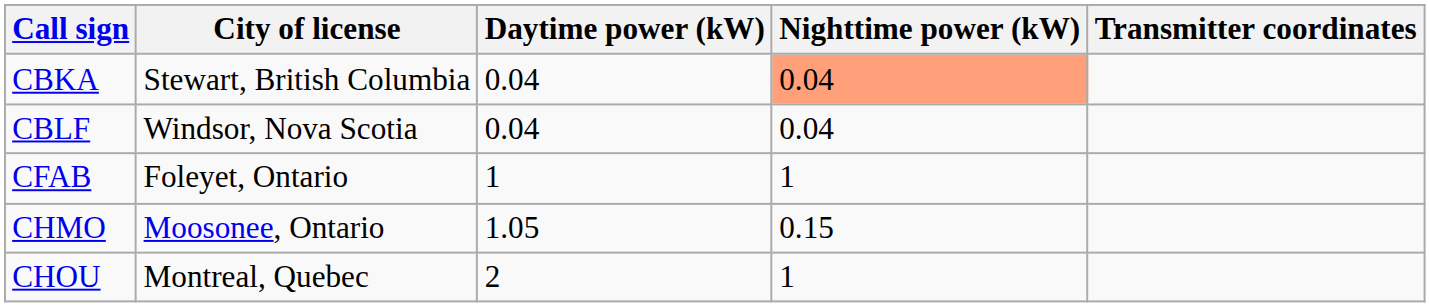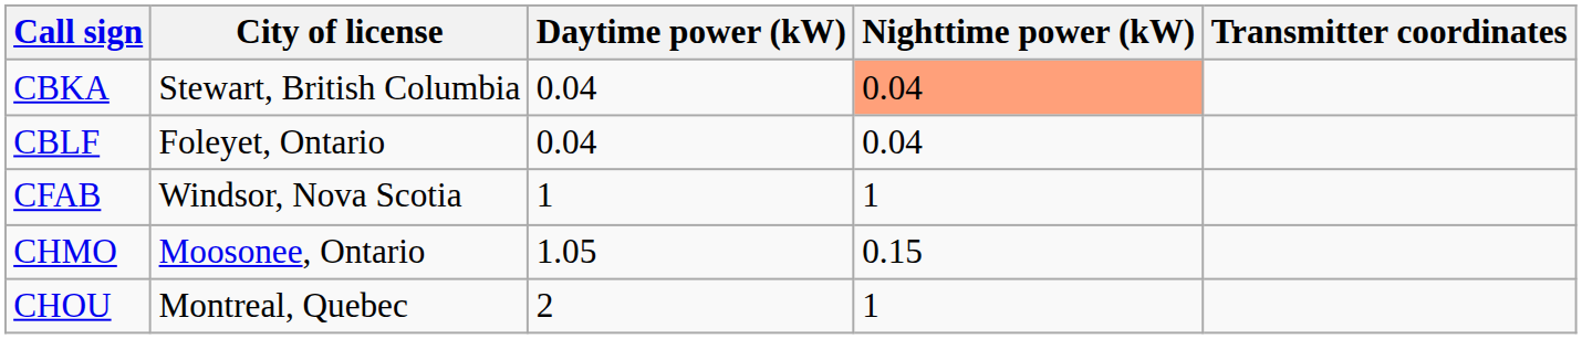 <table class="wikitable sortable">
 <tr>
 <th><a href='#'>Call sign</a></th>
 <th>City of license</th>
 <th>Daytime power (kW)</th>
 <th>Nighttime power (kW)</th>
 <th>Transmitter coordinates</th>
 </tr>
 <tr>
 <td><a href='#'>CBKA</a></td>
 <td>Stewart, British Columbia</td>
 <td>0.04</td>
 <td style="background: lightsalmon;">0.04</td>
 <td></td>
 </tr>
 <tr>
 <td><a href='#'>CBLF</a></td>
-<td>Windsor, Nova Scotia</td>
+<td>Foleyet, Ontario</td>
 <td>0.04</td>
 <td>0.04</td>
 <td></td>
 </tr>
 <tr>
 <td><a href='#'>CFAB</a></td>
-<td>Foleyet, Ontario</td>
+<td>Windsor, Nova Scotia</td>
 <td>1</td>
 <td>1</td>
 <td></td>
 </tr>
 <tr>
 <td><a href='#'>CHMO</a></td>
 <td><a href='#'>Moosonee</a>, Ontario</td>
 <td>1.05</td>
 <td>0.15</td>
 <td></td>
 </tr>
 <tr>
 <td><a href='#'>CHOU</a></td>
 <td>Montreal, Quebec</td>
 <td>2</td>
 <td>1</td>
 <td></td>
 </tr>
 </table>
